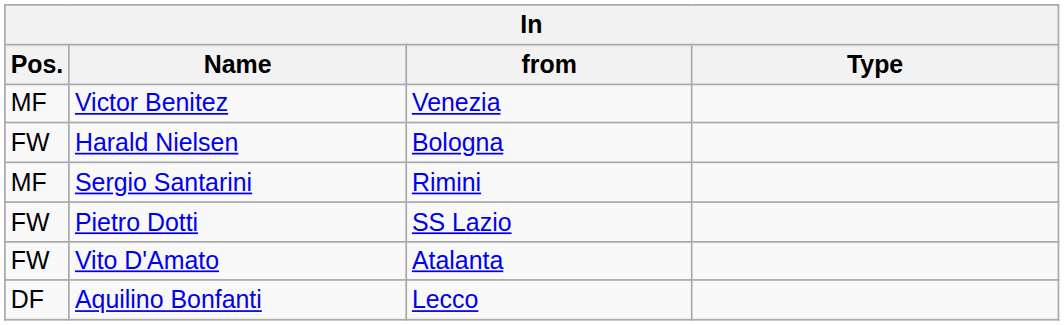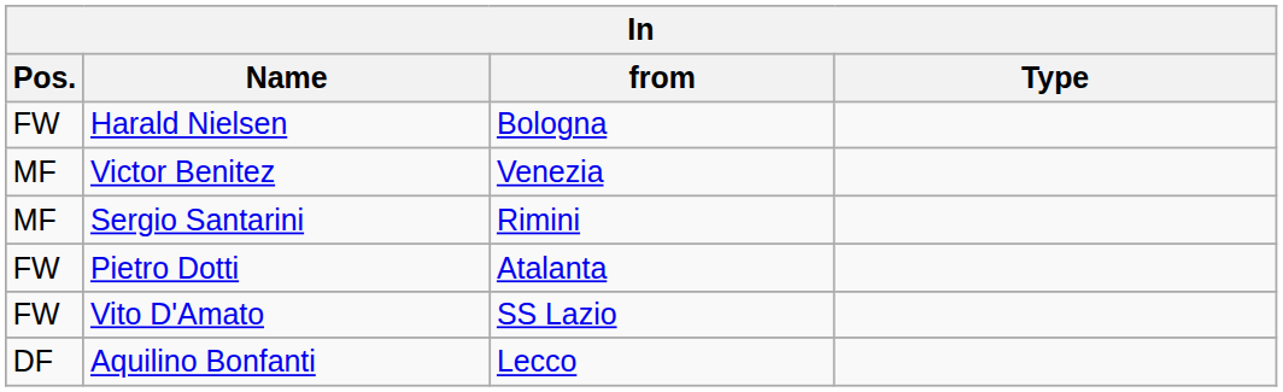 <table class="wikitable" style="font-size:90%;">
 <tr>
 <th colspan="4">In</th>
 </tr>
 <tr>
 <th width=3%>Pos.</th>
 <th width=33%>Name</th>
 <th width=28%>from</th>
 <th width=36%>Type</th>
 </tr>
 <tr>
+<td>FW</td>
+<td><a href='#'>Harald Nielsen</a></td>
+<td><a href='#'>Bologna</a></td>
+<td></td>
+</tr>
+<tr>
 <td>MF</td>
 <td><a href='#'>Victor Benitez</a></td>
 <td><a href='#'>Venezia</a></td>
-<td></td>
-</tr>
-<tr>
-<td>FW</td>
-<td><a href='#'>Harald Nielsen</a></td>
-<td><a href='#'>Bologna</a></td>
 <td></td>
 </tr>
 <tr>
 <td>MF</td>
 <td><a href='#'>Sergio Santarini</a></td>
 <td><a href='#'>Rimini</a></td>
 <td></td>
 </tr>
 <tr>
 <td>FW</td>
 <td><a href='#'>Pietro Dotti</a></td>
-<td><a href='#'>SS Lazio</a></td>
+<td><a href='#'>Atalanta</a></td>
 <td></td>
 </tr>
 <tr>
 <td>FW</td>
 <td><a href='#'>Vito D'Amato</a></td>
-<td><a href='#'>Atalanta</a></td>
+<td><a href='#'>SS Lazio</a></td>
 <td></td>
 </tr>
 <tr>
 <td>DF</td>
 <td><a href='#'>Aquilino Bonfanti</a></td>
 <td><a href='#'>Lecco</a></td>
 <td></td>
 </tr>
 </table>
